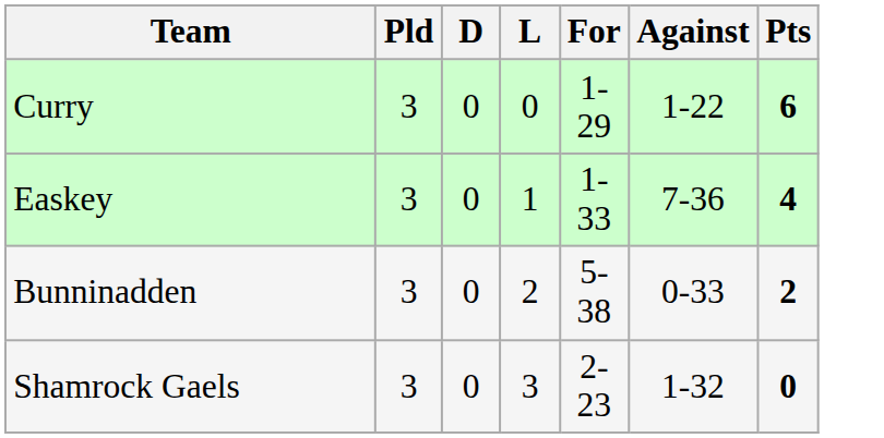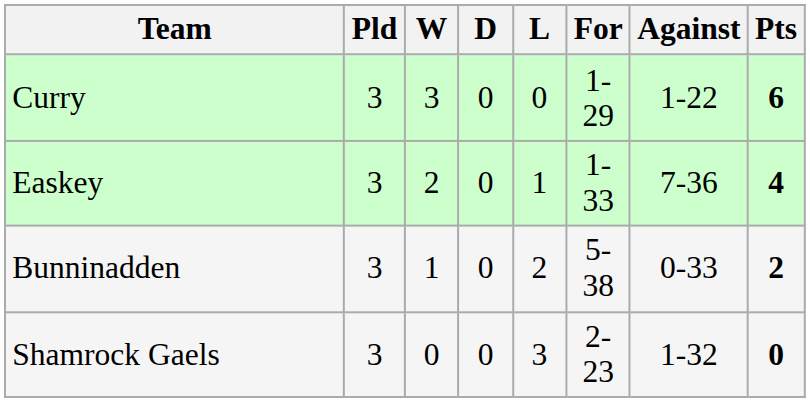 <table class="wikitable">
 <tr>
 <th width=165>Team</th>
 <th width=20>Pld</th>
+<th width=20>W</th>
 <th width=20>D</th>
 <th width=20>L</th>
 <th width=20>For</th>
 <th width=20>Against</th>
 <th width=20>Pts</th>
 </tr>
 <tr align=center style="background:#ccffcc;">
 <td style="text-align:left;">Curry</td>
+<td>3</td>
 <td>3</td>
 <td>0</td>
 <td>0</td>
 <td>1-29</td>
 <td>1-22</td>
 <td><strong>6</strong></td>
 </tr>
 <tr align=center style="background:#ccffcc;">
 <td style="text-align:left;">Easkey</td>
 <td>3</td>
+<td>2</td>
 <td>0</td>
 <td>1</td>
 <td>1-33</td>
 <td>7-36</td>
 <td><strong>4</strong></td>
 </tr>
 <tr align=center style="background:#f5f5f5;">
 <td style="text-align:left;">Bunninadden</td>
 <td>3</td>
+<td>1</td>
 <td>0</td>
 <td>2</td>
 <td>5-38</td>
 <td>0-33</td>
 <td><strong>2</strong></td>
 </tr>
 <tr align=center style="background:#f5f5f5;">
 <td style="text-align:left;">Shamrock Gaels</td>
 <td>3</td>
 <td>0</td>
+<td>0</td>
 <td>3</td>
 <td>2-23</td>
 <td>1-32</td>
 <td><strong>0</strong></td>
 </tr>
 </table>
